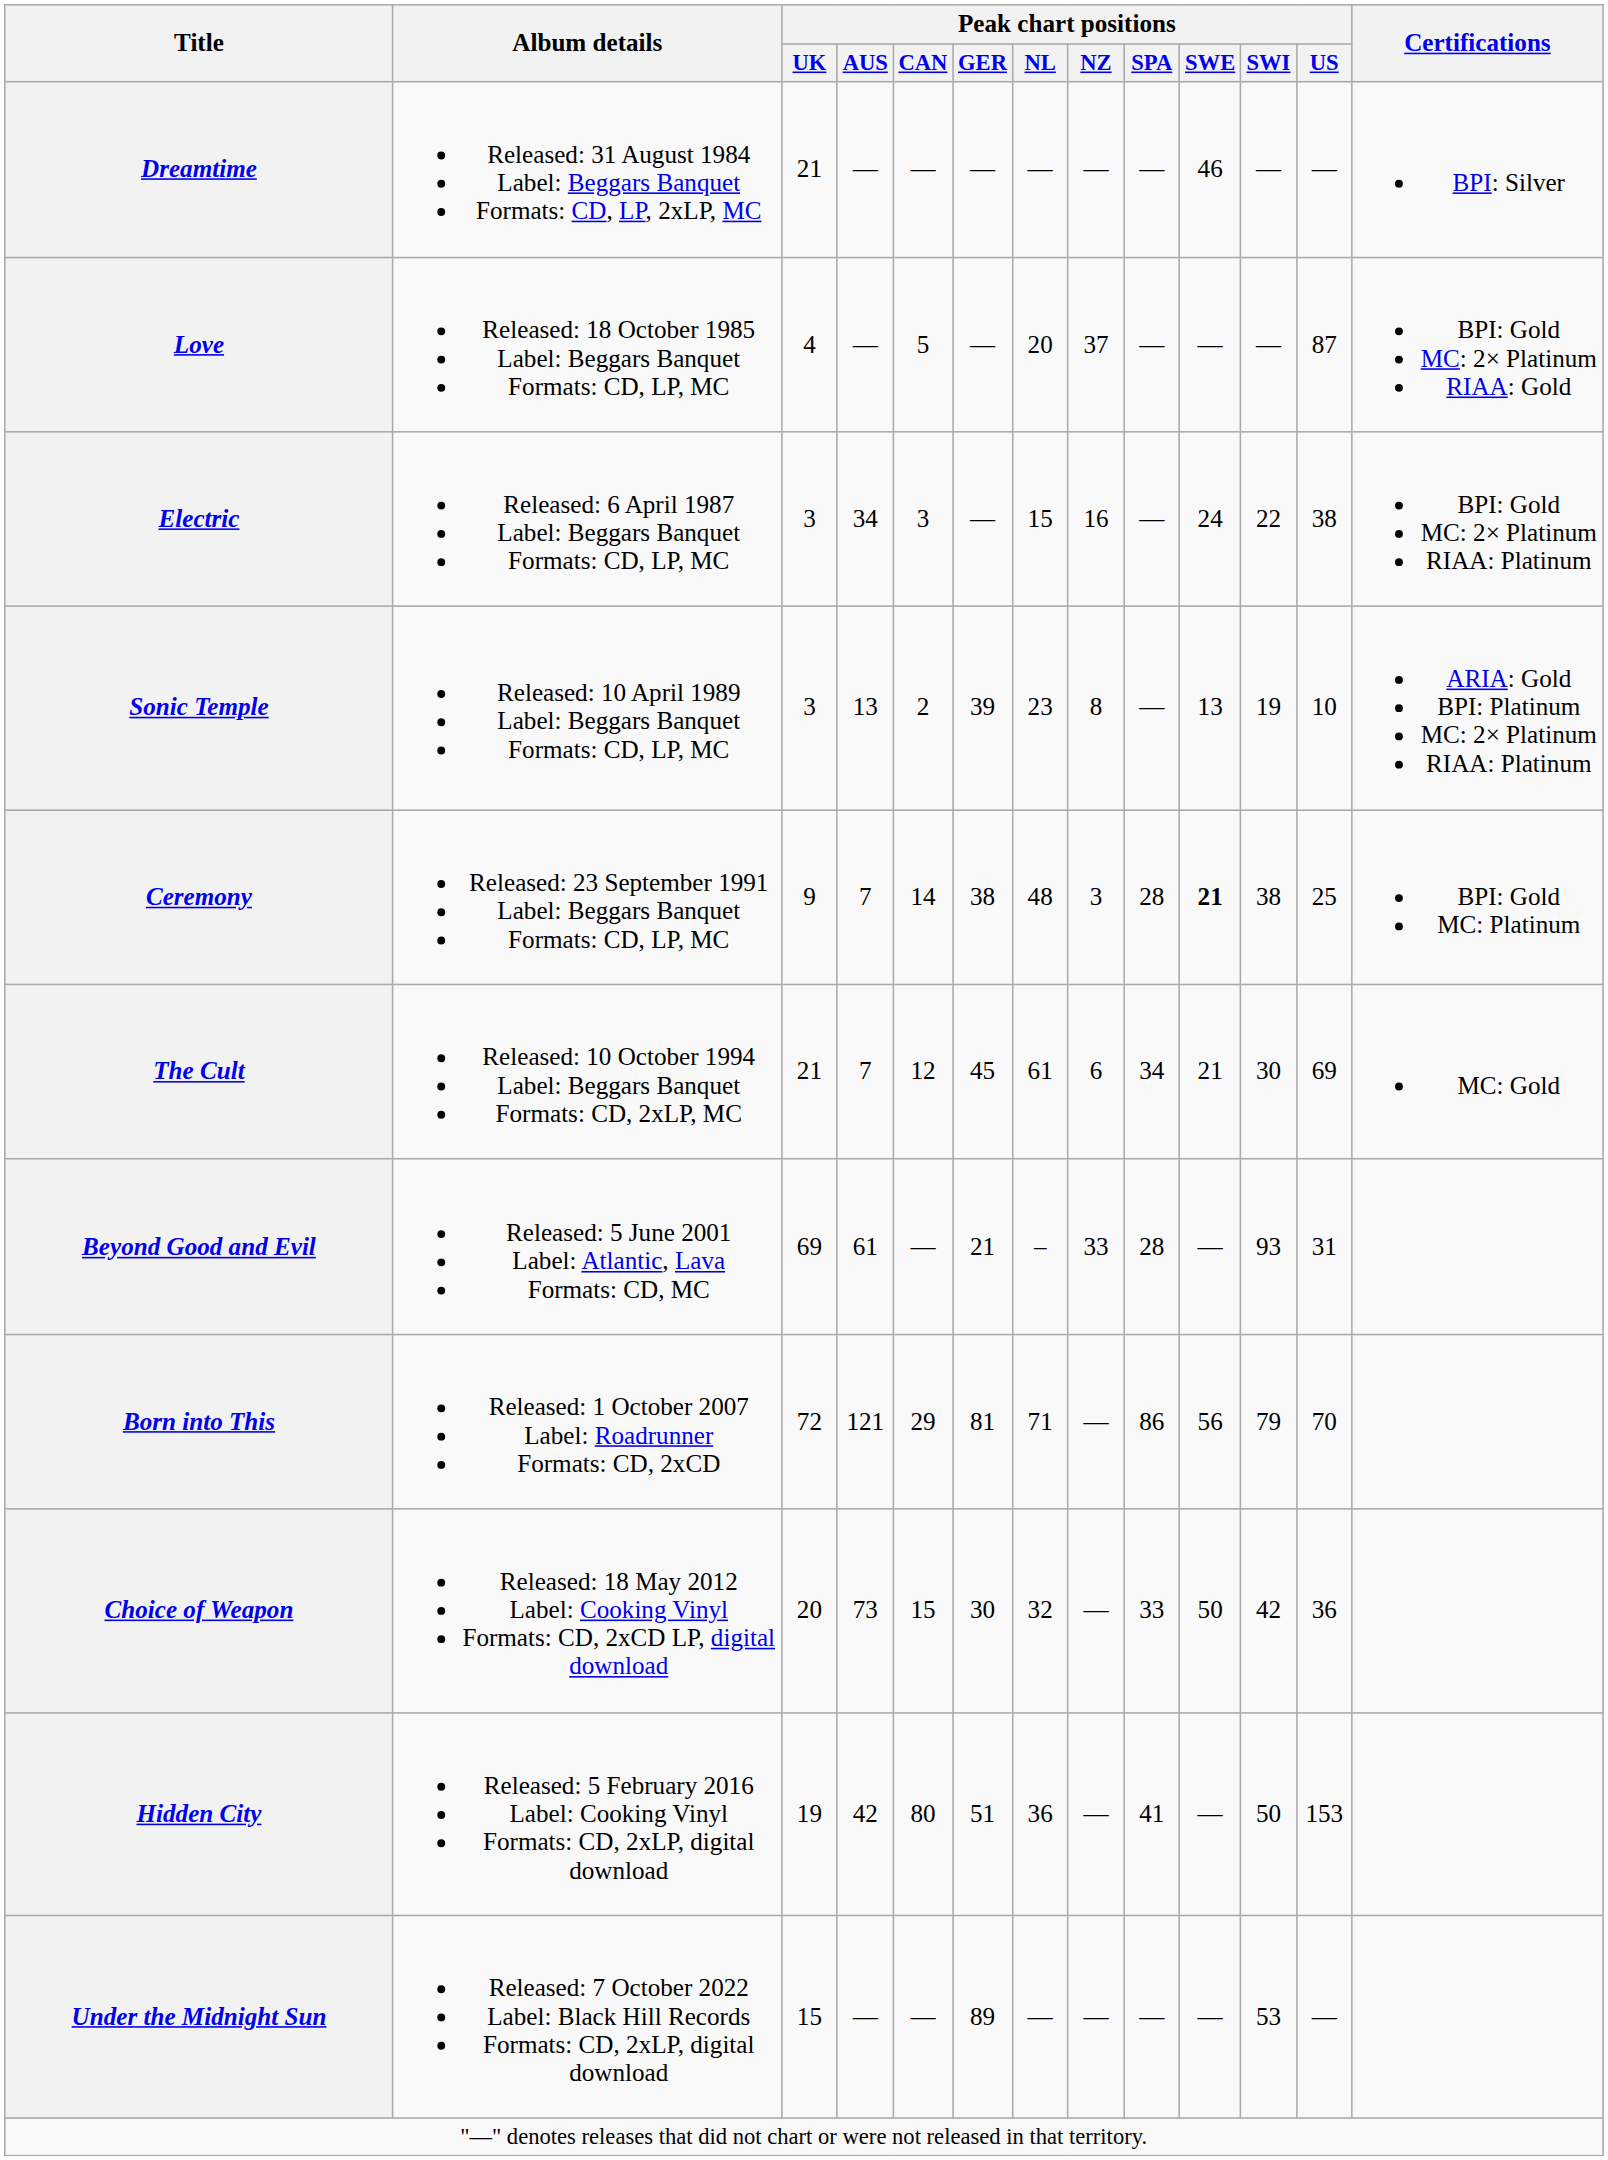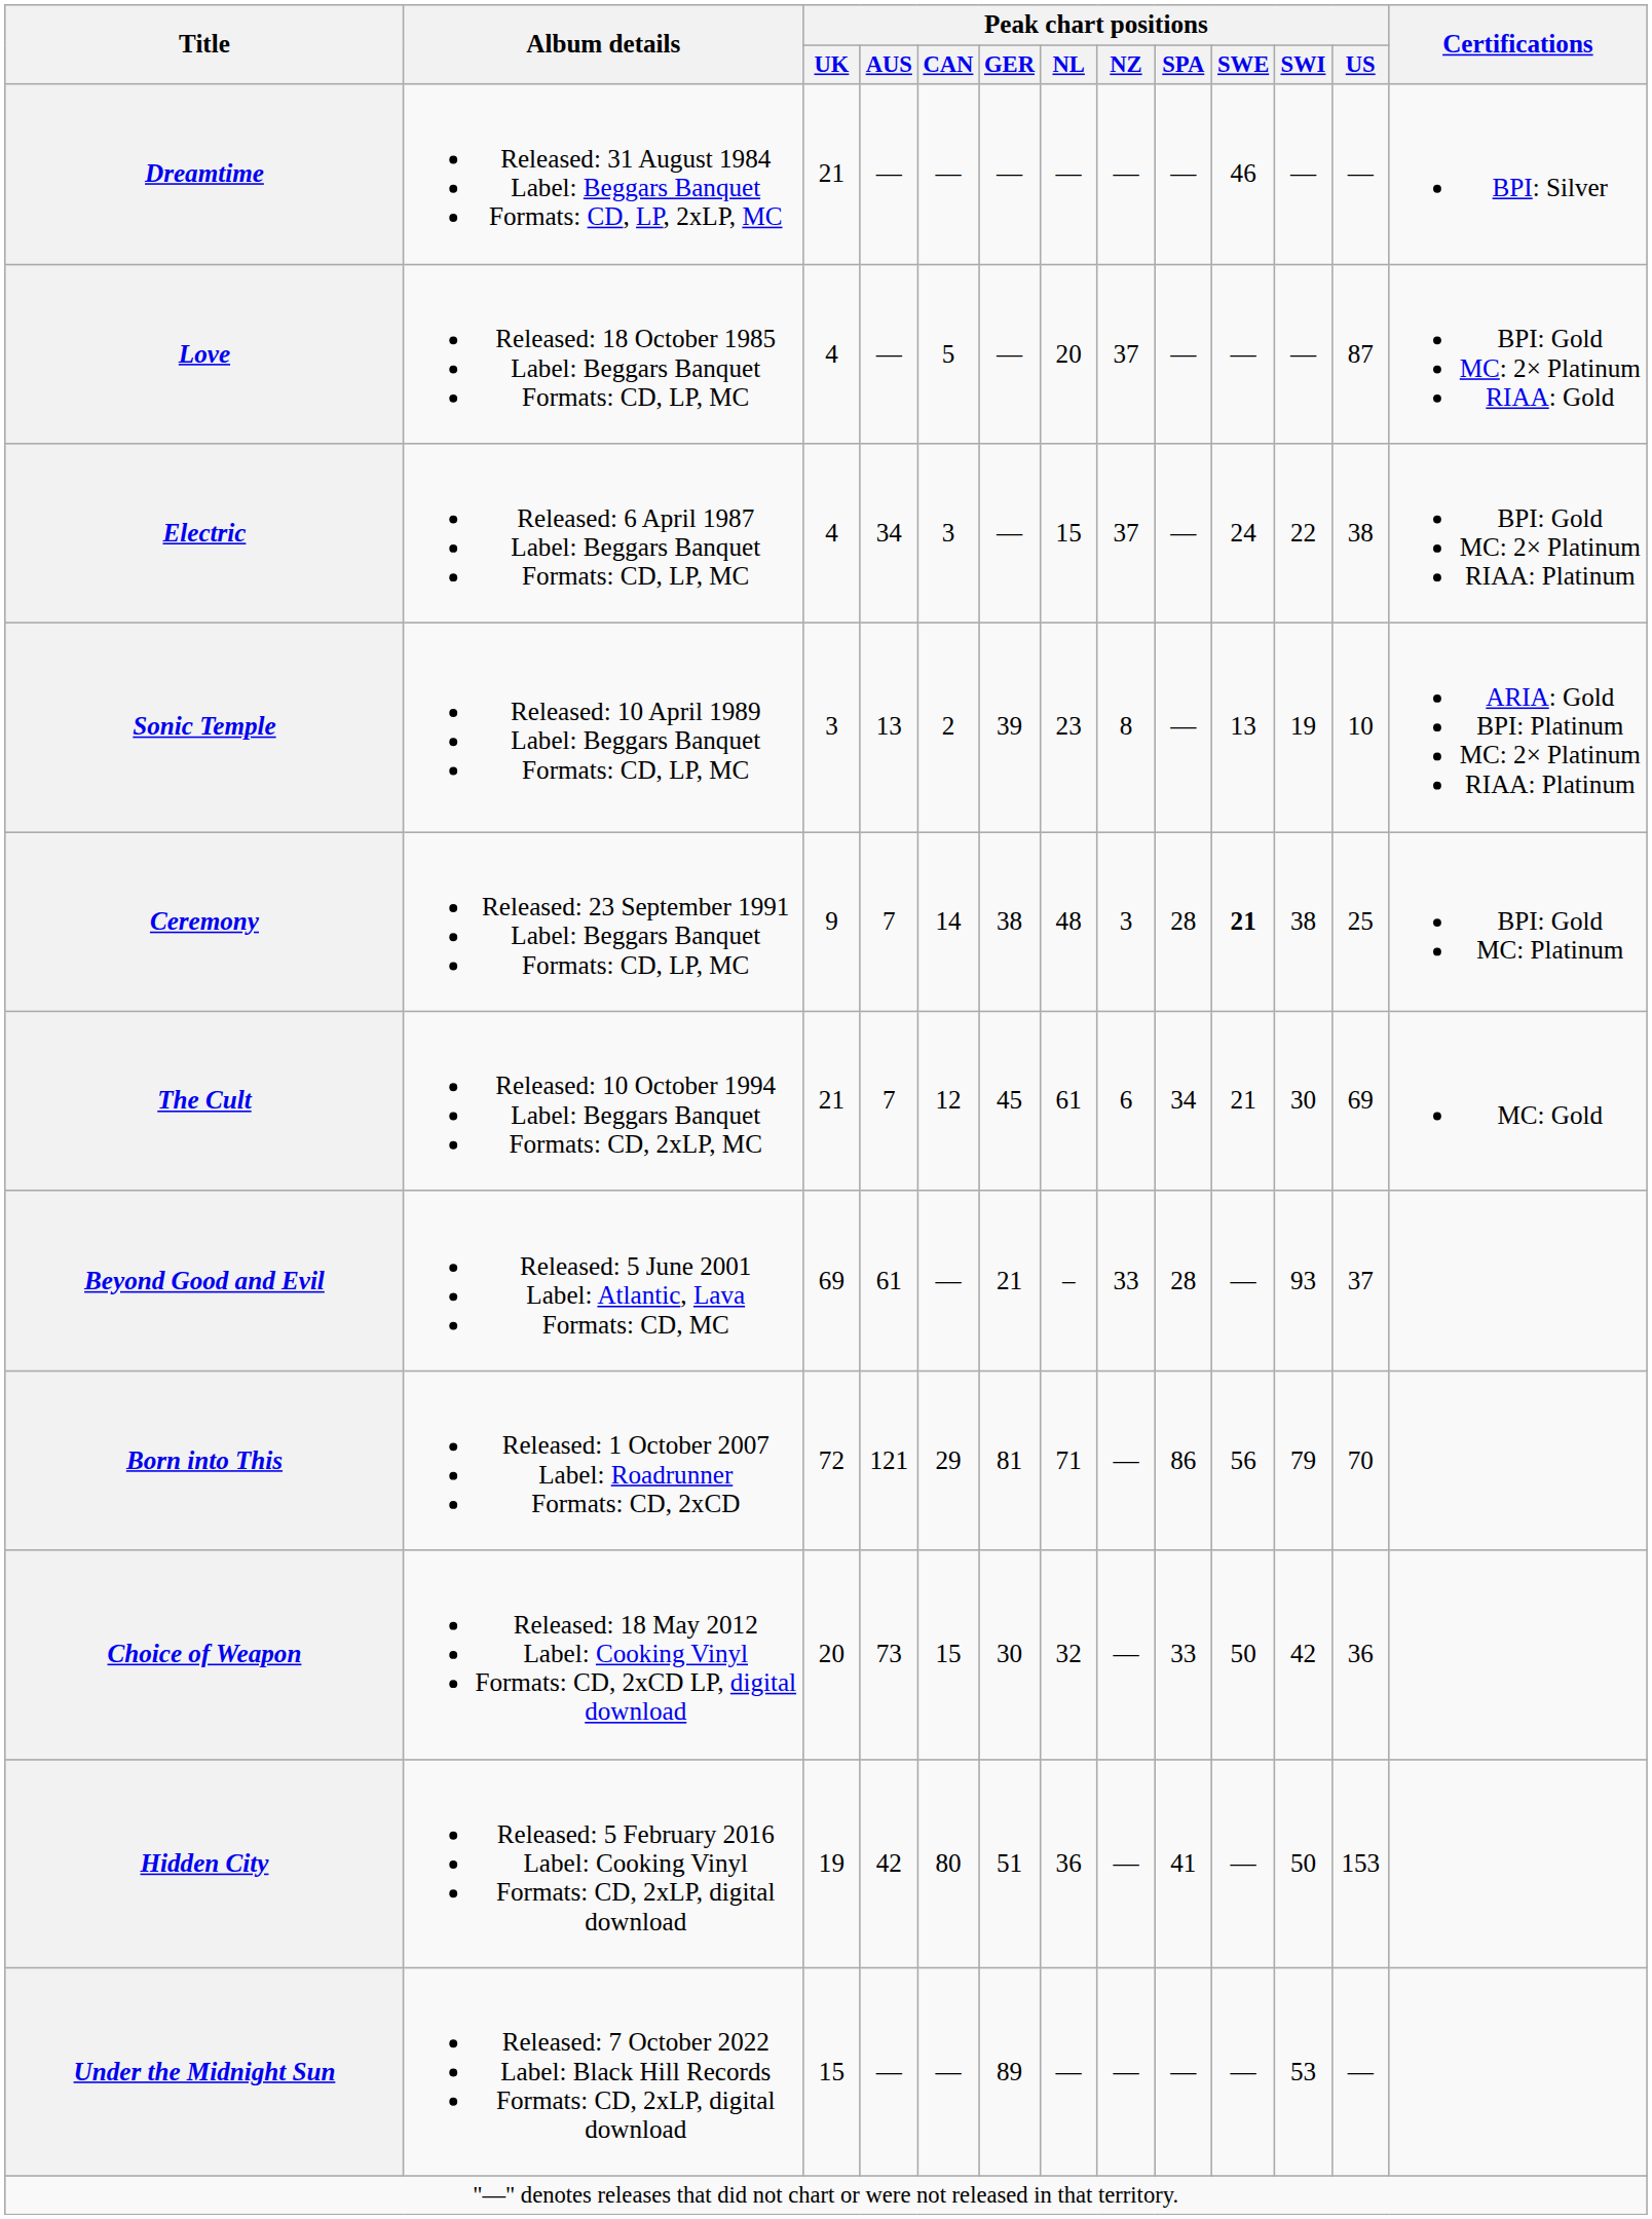 <table class="wikitable plainrowheaders" style="text-align:center;">
 <tr>
 <th rowspan="2" scope="col" style="width:15em;">Title</th>
 <th rowspan="2" scope="col" style="width:15em;">Album details</th>
 <th colspan="10">Peak chart positions</th>
 <th rowspan="2"><a href='#'>Certifications</a></th>
 </tr>
 <tr>
 <th scope="col" style="width:2em;font-size:90%;"><a href='#'>UK</a><br></th>
 <th scope="col" style="width:2em;font-size:90%;"><a href='#'>AUS</a><br></th>
 <th scope="col" style="width:2em;font-size:90%;"><a href='#'>CAN</a><br></th>
 <th scope="col" style="width:2em;font-size:90%;"><a href='#'>GER</a><br></th>
 <th scope="col" style="width:2em;font-size:90%;"><a href='#'>NL</a><br></th>
 <th scope="col" style="width:2em;font-size:90%;"><a href='#'>NZ</a><br></th>
 <th scope="col" style="width:2em;font-size:90%;"><a href='#'>SPA</a><br></th>
 <th scope="col" style="width:2em;font-size:90%;"><a href='#'>SWE</a><br></th>
 <th scope="col" style="width:2em;font-size:90%;"><a href='#'>SWI</a><br></th>
 <th scope="col" style="width:2em;font-size:90%;"><a href='#'>US</a><br></th>
 </tr>
 <tr>
 <th scope="row"><em><a href='#'>Dreamtime</a></em></th>
 <td><br><ul><li>Released: 31 August 1984</li><li>Label: <a href='#'>Beggars Banquet</a></li><li>Formats: <a href='#'>CD</a>, <a href='#'>LP</a>, 2xLP, <a href='#'>MC</a></li></ul></td>
 <td>21</td>
 <td>—</td>
 <td>—</td>
 <td>—</td>
 <td>—</td>
 <td>—</td>
 <td>—</td>
 <td>46</td>
 <td>—</td>
 <td>—</td>
 <td><br><ul><li><a href='#'>BPI</a>: Silver</li></ul></td>
 </tr>
 <tr>
 <th scope="row"><em><a href='#'>Love</a></em></th>
 <td><br><ul><li>Released: 18 October 1985</li><li>Label: Beggars Banquet</li><li>Formats: CD, LP, MC</li></ul></td>
 <td>4</td>
 <td>—</td>
 <td>5</td>
 <td>—</td>
 <td>20</td>
 <td>37</td>
 <td>—</td>
 <td>—</td>
 <td>—</td>
 <td>87</td>
 <td><br><ul><li>BPI: Gold</li><li><a href='#'>MC</a>: 2× Platinum</li><li><a href='#'>RIAA</a>: Gold</li></ul></td>
 </tr>
 <tr>
 <th scope="row"><em><a href='#'>Electric</a></em></th>
 <td><br><ul><li>Released: 6 April 1987</li><li>Label: Beggars Banquet</li><li>Formats: CD, LP, MC</li></ul></td>
-<td>3</td>
+<td>4</td>
 <td>34</td>
 <td>3</td>
 <td>—</td>
 <td>15</td>
-<td>16</td>
+<td>37</td>
 <td>—</td>
 <td>24</td>
 <td>22</td>
 <td>38</td>
 <td><br><ul><li>BPI: Gold</li><li>MC: 2× Platinum</li><li>RIAA: Platinum</li></ul></td>
 </tr>
 <tr>
 <th scope="row"><em><a href='#'>Sonic Temple</a></em></th>
 <td><br><ul><li>Released: 10 April 1989</li><li>Label: Beggars Banquet</li><li>Formats: CD, LP, MC</li></ul></td>
 <td>3</td>
 <td>13</td>
 <td>2</td>
 <td>39</td>
 <td>23</td>
 <td>8</td>
 <td>—</td>
 <td>13</td>
 <td>19</td>
 <td>10</td>
 <td><br><ul><li><a href='#'>ARIA</a>: Gold</li><li>BPI: Platinum</li><li>MC: 2× Platinum</li><li>RIAA: Platinum</li></ul></td>
 </tr>
 <tr>
 <th scope="row"><em><a href='#'>Ceremony</a></em></th>
 <td><br><ul><li>Released: 23 September 1991</li><li>Label: Beggars Banquet</li><li>Formats: CD, LP, MC</li></ul></td>
 <td>9</td>
 <td>7</td>
 <td>14</td>
 <td>38</td>
 <td>48</td>
 <td>3</td>
 <td>28</td>
 <td><strong>21</strong></td>
 <td>38</td>
 <td>25</td>
 <td><br><ul><li>BPI: Gold</li><li>MC: Platinum</li></ul></td>
 </tr>
 <tr>
 <th scope="row"><em><a href='#'>The Cult</a></em></th>
 <td><br><ul><li>Released: 10 October 1994</li><li>Label: Beggars Banquet</li><li>Formats: CD, 2xLP, MC</li></ul></td>
 <td>21</td>
 <td>7</td>
 <td>12</td>
 <td>45</td>
 <td>61</td>
 <td>6</td>
 <td>34</td>
 <td>21</td>
 <td>30</td>
 <td>69</td>
 <td><br><ul><li>MC: Gold</li></ul></td>
 </tr>
 <tr>
 <th scope="row"><em><a href='#'>Beyond Good and Evil</a></em></th>
 <td><br><ul><li>Released: 5 June 2001</li><li>Label: <a href='#'>Atlantic</a>, <a href='#'>Lava</a></li><li>Formats: CD, MC</li></ul></td>
 <td>69</td>
 <td>61</td>
 <td>—</td>
 <td>21</td>
 <td>–</td>
 <td>33</td>
 <td>28</td>
 <td>—</td>
 <td>93</td>
-<td>31</td>
+<td>37</td>
 <td></td>
 </tr>
 <tr>
 <th scope="row"><em><a href='#'>Born into This</a></em></th>
 <td><br><ul><li>Released: 1 October 2007</li><li>Label: <a href='#'>Roadrunner</a></li><li>Formats: CD, 2xCD</li></ul></td>
 <td>72</td>
 <td>121</td>
 <td>29</td>
 <td>81</td>
 <td>71</td>
 <td>—</td>
 <td>86</td>
 <td>56</td>
 <td>79</td>
 <td>70</td>
 <td></td>
 </tr>
 <tr>
 <th scope="row"><em><a href='#'>Choice of Weapon</a></em></th>
 <td><br><ul><li>Released: 18 May 2012</li><li>Label: <a href='#'>Cooking Vinyl</a></li><li>Formats: CD, 2xCD LP, <a href='#'>digital download</a></li></ul></td>
 <td>20</td>
 <td>73</td>
 <td>15</td>
 <td>30</td>
 <td>32</td>
 <td>—</td>
 <td>33</td>
 <td>50</td>
 <td>42</td>
 <td>36</td>
 <td></td>
 </tr>
 <tr>
 <th scope="row"><em><a href='#'>Hidden City</a></em></th>
 <td><br><ul><li>Released: 5 February 2016</li><li>Label: Cooking Vinyl</li><li>Formats: CD, 2xLP, digital download</li></ul></td>
 <td>19</td>
 <td>42</td>
 <td>80</td>
 <td>51</td>
 <td>36</td>
 <td>—</td>
 <td>41</td>
 <td>—</td>
 <td>50</td>
 <td>153</td>
 <td></td>
 </tr>
 <tr>
 <th scope="row"><em><a href='#'>Under the Midnight Sun</a></em></th>
 <td><br><ul><li>Released: 7 October 2022</li><li>Label: Black Hill Records</li><li>Formats: CD, 2xLP, digital download</li></ul></td>
 <td>15</td>
 <td>—</td>
 <td>—</td>
 <td>89</td>
 <td>—</td>
 <td>—</td>
 <td>—</td>
 <td>—</td>
 <td>53</td>
 <td>—</td>
 <td></td>
 </tr>
 <tr>
 <td colspan="13" style="font-size:90%">"—" denotes releases that did not chart or were not released in that territory.</td>
 </tr>
 </table>
